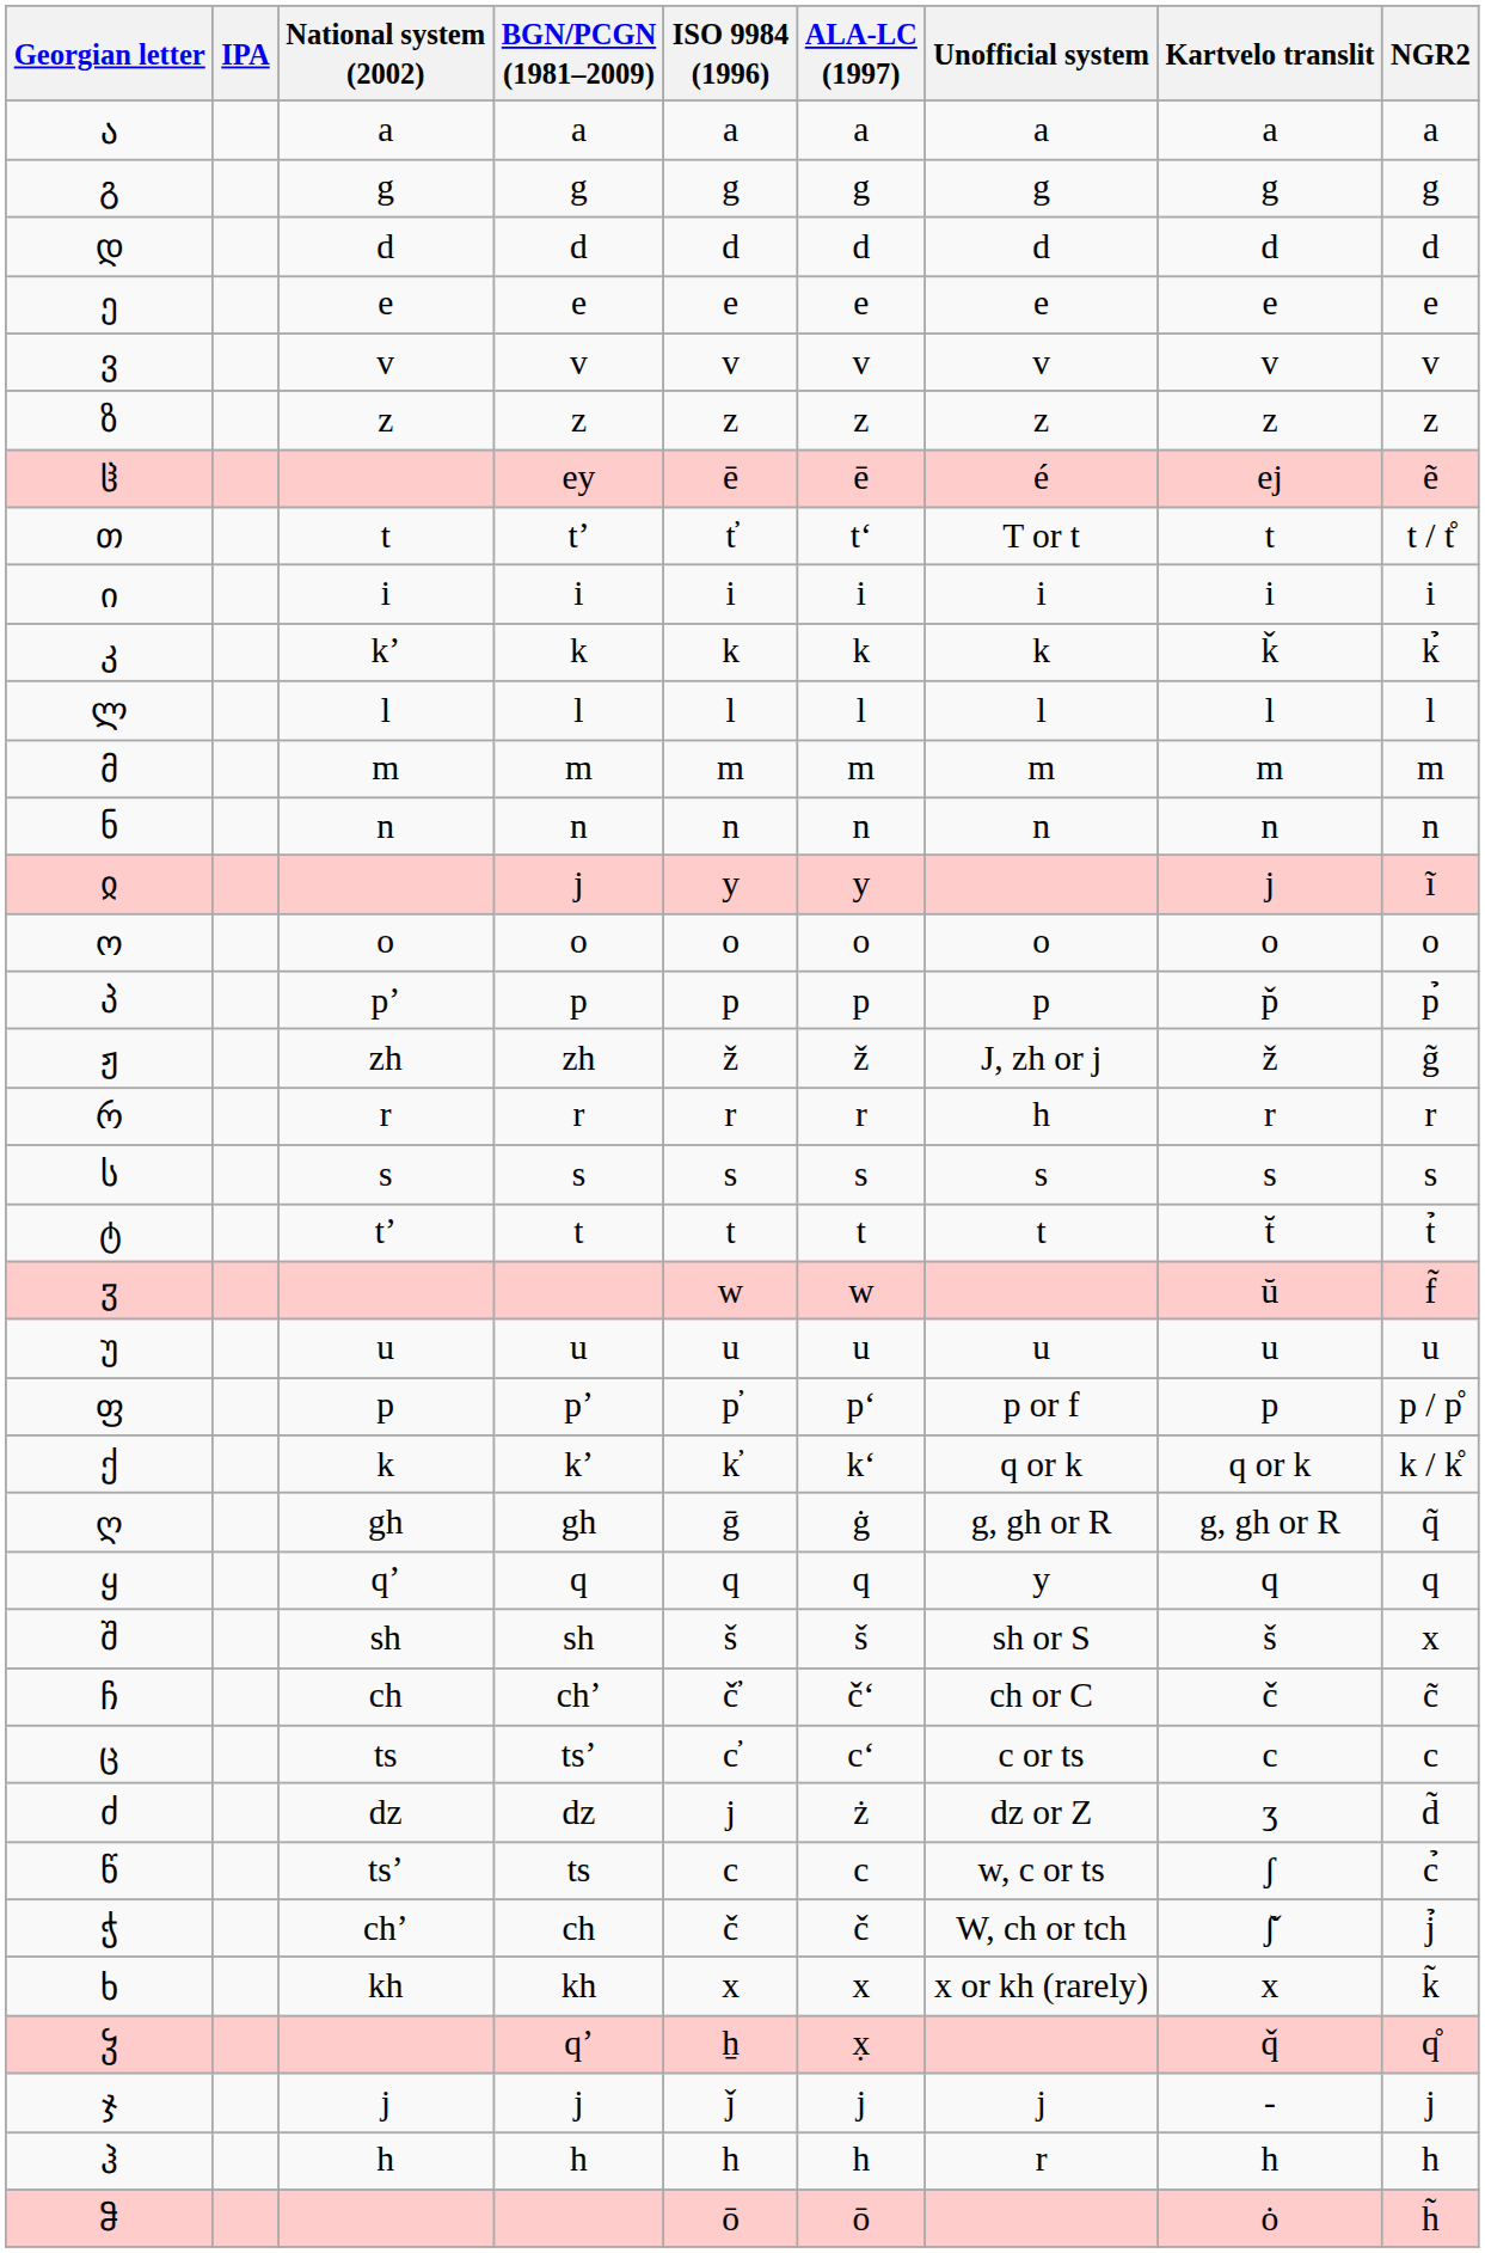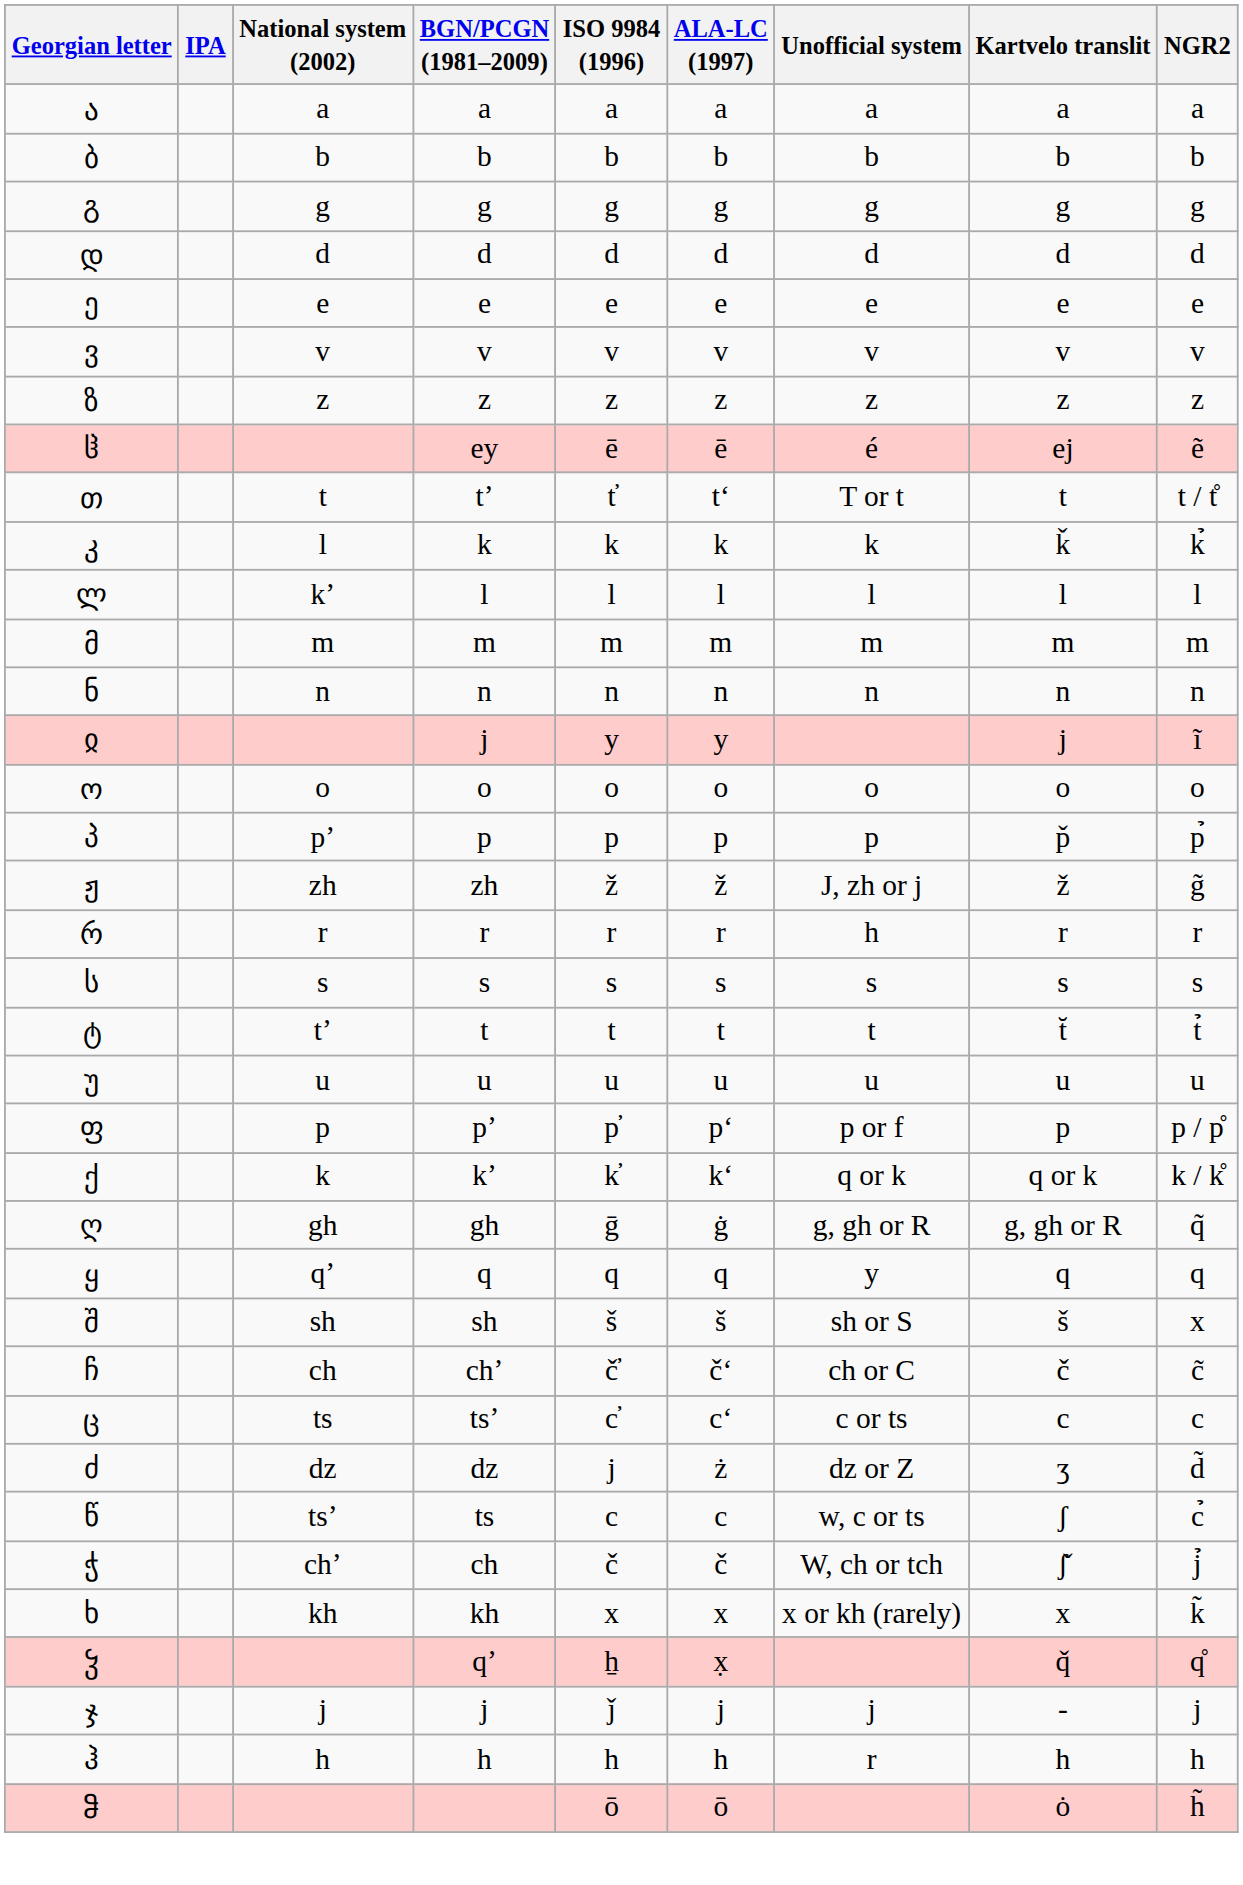 <table class="wikitable" style="text-align:center;">
 <tr>
 <th><small><a href='#'>Georgian letter</a></small></th>
 <th><small><a href='#'>IPA</a></small></th>
 <th><small>National system<br> (2002)</small></th>
 <th><small><a href='#'>BGN/PCGN</a><br> (1981–2009)</small></th>
 <th><small>ISO 9984<br> (1996)</small></th>
 <th><small><a href='#'>ALA-LC</a><br> (1997)</small></th>
 <th><small>Unofficial system</small></th>
 <th><small>Kartvelo translit</small></th>
 <th><small>NGR2</small></th>
 </tr>
 <tr>
 <td><span>ა</span></td>
 <td></td>
 <td>a</td>
 <td>a</td>
 <td>a</td>
 <td>a</td>
 <td>a</td>
 <td>a</td>
 <td>a</td>
+</tr>
+<tr>
+<td><span>ბ</span></td>
+<td></td>
+<td>b</td>
+<td>b</td>
+<td>b</td>
+<td>b</td>
+<td>b</td>
+<td>b</td>
+<td>b</td>
 </tr>
 <tr>
 <td><span>გ</span></td>
 <td></td>
 <td>g</td>
 <td>g</td>
 <td>g</td>
 <td>g</td>
 <td>g</td>
 <td>g</td>
 <td>g</td>
 </tr>
 <tr>
 <td><span>დ</span></td>
 <td></td>
 <td>d</td>
 <td>d</td>
 <td>d</td>
 <td>d</td>
 <td>d</td>
 <td>d</td>
 <td>d</td>
 </tr>
 <tr>
 <td><span>ე</span></td>
 <td></td>
 <td>e</td>
 <td>e</td>
 <td>e</td>
 <td>e</td>
 <td>e</td>
 <td>e</td>
 <td>e</td>
 </tr>
 <tr>
 <td><span>ვ</span></td>
 <td></td>
 <td>v</td>
 <td>v</td>
 <td>v</td>
 <td>v</td>
 <td>v</td>
 <td>v</td>
 <td>v</td>
 </tr>
 <tr>
 <td><span>ზ</span></td>
 <td></td>
 <td>z</td>
 <td>z</td>
 <td>z</td>
 <td>z</td>
 <td>z</td>
 <td>z</td>
 <td>z</td>
 </tr>
 <tr style="background:#FFCCCC">
 <td><span>ჱ</span></td>
 <td></td>
 <td></td>
 <td>ey</td>
 <td>ē</td>
 <td>ē</td>
 <td>é</td>
 <td>ej</td>
 <td>ẽ</td>
 </tr>
 <tr>
 <td><span>თ</span></td>
 <td></td>
 <td>t</td>
 <td>tʼ</td>
 <td>t̕</td>
 <td>tʻ</td>
 <td>T or t</td>
 <td>t</td>
 <td>t / t̊</td>
 </tr>
 <tr>
-<td><span>ი</span></td>
-<td></td>
-<td>i</td>
-<td>i</td>
-<td>i</td>
-<td>i</td>
-<td>i</td>
-<td>i</td>
-<td>i</td>
-</tr>
-<tr>
 <td><span>კ</span></td>
 <td></td>
-<td>kʼ</td>
+<td>l</td>
 <td>k</td>
 <td>k</td>
 <td>k</td>
 <td>k</td>
 <td>ǩ</td>
 <td>k̉</td>
 </tr>
 <tr>
 <td><span>ლ</span></td>
 <td></td>
-<td>l</td>
+<td>kʼ</td>
 <td>l</td>
 <td>l</td>
 <td>l</td>
 <td>l</td>
 <td>l</td>
 <td>l</td>
 </tr>
 <tr>
 <td><span>მ</span></td>
 <td></td>
 <td>m</td>
 <td>m</td>
 <td>m</td>
 <td>m</td>
 <td>m</td>
 <td>m</td>
 <td>m</td>
 </tr>
 <tr>
 <td><span>ნ</span></td>
 <td></td>
 <td>n</td>
 <td>n</td>
 <td>n</td>
 <td>n</td>
 <td>n</td>
 <td>n</td>
 <td>n</td>
 </tr>
 <tr style="background:#FFCCCC">
 <td><span>ჲ</span></td>
 <td></td>
 <td></td>
 <td>j</td>
 <td>y</td>
 <td>y</td>
 <td></td>
 <td>j</td>
 <td>ĩ</td>
 </tr>
 <tr>
 <td><span>ო</span></td>
 <td></td>
 <td>o</td>
 <td>o</td>
 <td>o</td>
 <td>o</td>
 <td>o</td>
 <td>o</td>
 <td>o</td>
 </tr>
 <tr>
 <td><span>პ</span></td>
 <td></td>
 <td>pʼ</td>
 <td>p</td>
 <td>p</td>
 <td>p</td>
 <td>p</td>
 <td>p̌</td>
 <td>p̉</td>
 </tr>
 <tr>
 <td><span>ჟ</span></td>
 <td></td>
 <td>zh</td>
 <td>zh</td>
 <td>ž</td>
 <td>ž</td>
 <td>J, zh or j</td>
 <td>ž</td>
 <td>g̃</td>
 </tr>
 <tr>
 <td><span>რ</span></td>
 <td></td>
 <td>r</td>
 <td>r</td>
 <td>r</td>
 <td>r</td>
 <td>h</td>
 <td>r</td>
 <td>r</td>
 </tr>
 <tr>
 <td><span>ს</span></td>
 <td></td>
 <td>s</td>
 <td>s</td>
 <td>s</td>
 <td>s</td>
 <td>s</td>
 <td>s</td>
 <td>s</td>
 </tr>
 <tr>
 <td><span>ტ</span></td>
 <td></td>
 <td>tʼ</td>
 <td>t</td>
 <td>t</td>
 <td>t</td>
 <td>t</td>
 <td>t̆</td>
 <td>t̉</td>
-</tr>
-<tr style="background:#FFCCCC">
-<td><span>ჳ</span></td>
-<td></td>
-<td></td>
-<td></td>
-<td>w</td>
-<td>w</td>
-<td></td>
-<td>ŭ</td>
-<td>f̃</td>
 </tr>
 <tr>
 <td><span>უ</span></td>
 <td></td>
 <td>u</td>
 <td>u</td>
 <td>u</td>
 <td>u</td>
 <td>u</td>
 <td>u</td>
 <td>u</td>
 </tr>
 <tr>
 <td><span>ფ</span></td>
 <td></td>
 <td>p</td>
 <td>pʼ</td>
 <td>p̕</td>
 <td>pʻ</td>
 <td>p or f</td>
 <td>p</td>
 <td>p / p̊</td>
 </tr>
 <tr>
 <td><span>ქ</span></td>
 <td></td>
 <td>k</td>
 <td>kʼ</td>
 <td>k̕</td>
 <td>kʻ</td>
 <td>q or k</td>
 <td>q or k</td>
 <td>k / k̊</td>
 </tr>
 <tr>
 <td><span>ღ</span></td>
 <td></td>
 <td>gh</td>
 <td>gh</td>
 <td>ḡ</td>
 <td>ġ</td>
 <td>g, gh or R</td>
 <td>g, gh or R</td>
 <td>q̃</td>
 </tr>
 <tr>
 <td><span>ყ</span></td>
 <td></td>
 <td>qʼ</td>
 <td>q</td>
 <td>q</td>
 <td>q</td>
 <td>y</td>
 <td>q</td>
 <td>q</td>
 </tr>
 <tr>
 <td><span>შ</span></td>
 <td></td>
 <td>sh</td>
 <td>sh</td>
 <td>š</td>
 <td>š</td>
 <td>sh or S</td>
 <td>š</td>
 <td>x</td>
 </tr>
 <tr>
 <td><span>ჩ</span></td>
 <td></td>
 <td>ch</td>
 <td>chʼ</td>
 <td>č̕</td>
 <td>čʻ</td>
 <td>ch or C</td>
 <td>č</td>
 <td>c̃</td>
 </tr>
 <tr>
 <td><span>ც</span></td>
 <td></td>
 <td>ts</td>
 <td>tsʼ</td>
 <td>c̕</td>
 <td>cʻ</td>
 <td>c or ts</td>
 <td>c</td>
 <td>c</td>
 </tr>
 <tr>
 <td><span>ძ</span></td>
 <td></td>
 <td>dz</td>
 <td>dz</td>
 <td>j</td>
 <td>ż</td>
 <td>dz or Z</td>
 <td>ʒ</td>
 <td>d̃</td>
 </tr>
 <tr>
 <td><span>წ</span></td>
 <td></td>
 <td>tsʼ</td>
 <td>ts</td>
 <td>c</td>
 <td>c</td>
 <td>w, c or ts</td>
 <td>ʃ</td>
 <td>c̉</td>
 </tr>
 <tr>
 <td><span>ჭ</span></td>
 <td></td>
 <td>chʼ</td>
 <td>ch</td>
 <td>č</td>
 <td>č</td>
 <td>W, ch or tch</td>
 <td>ʃ̌</td>
 <td>j̉</td>
 </tr>
 <tr>
 <td><span>ხ</span></td>
 <td></td>
 <td>kh</td>
 <td>kh</td>
 <td>x</td>
 <td>x</td>
 <td>x or kh (rarely)</td>
 <td>x</td>
 <td>k̃</td>
 </tr>
 <tr style="background:#FFCCCC">
 <td><span>ჴ</span></td>
 <td></td>
 <td></td>
 <td>qʼ</td>
 <td>ẖ</td>
 <td>x̣</td>
 <td></td>
 <td>q̌</td>
 <td>q̊</td>
 </tr>
 <tr>
 <td><span>ჯ</span></td>
 <td></td>
 <td>j</td>
 <td>j</td>
 <td>ǰ</td>
 <td>j</td>
 <td>j</td>
 <td ǯ>-</td>
 <td>j</td>
 </tr>
 <tr>
 <td><span>ჰ</span></td>
 <td></td>
 <td>h</td>
 <td>h</td>
 <td>h</td>
 <td>h</td>
 <td>r</td>
 <td>h</td>
 <td>h</td>
 </tr>
 <tr style="background:#FFCCCC">
 <td><span>ჵ</span></td>
 <td></td>
 <td></td>
 <td></td>
 <td>ō</td>
 <td>ō</td>
 <td></td>
 <td>ȯ</td>
 <td>h̃</td>
 </tr>
 </table>
